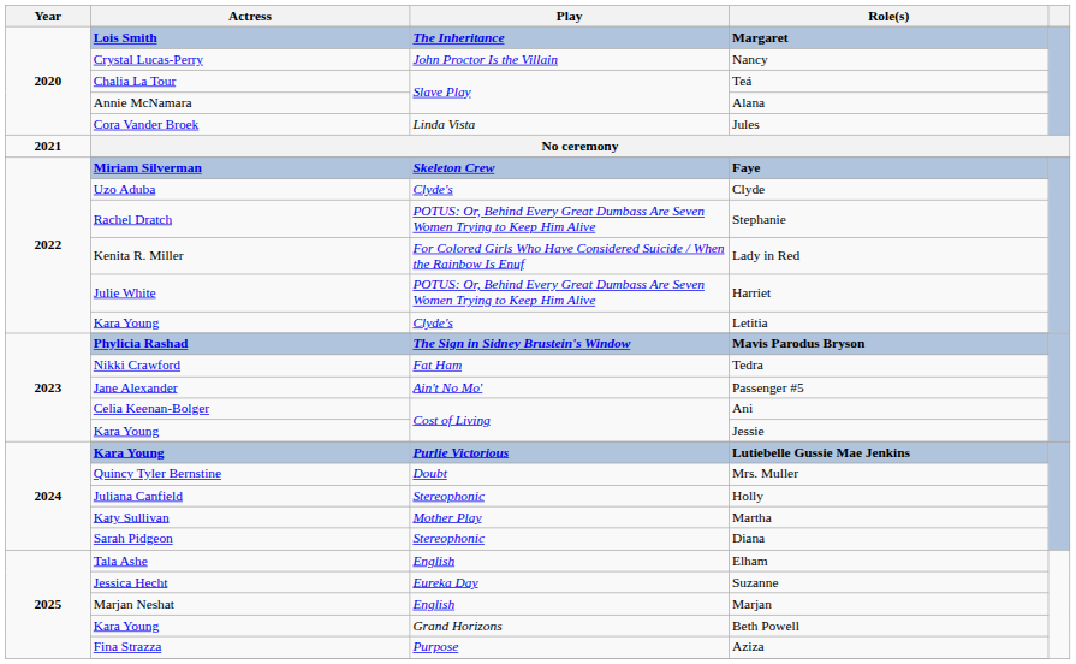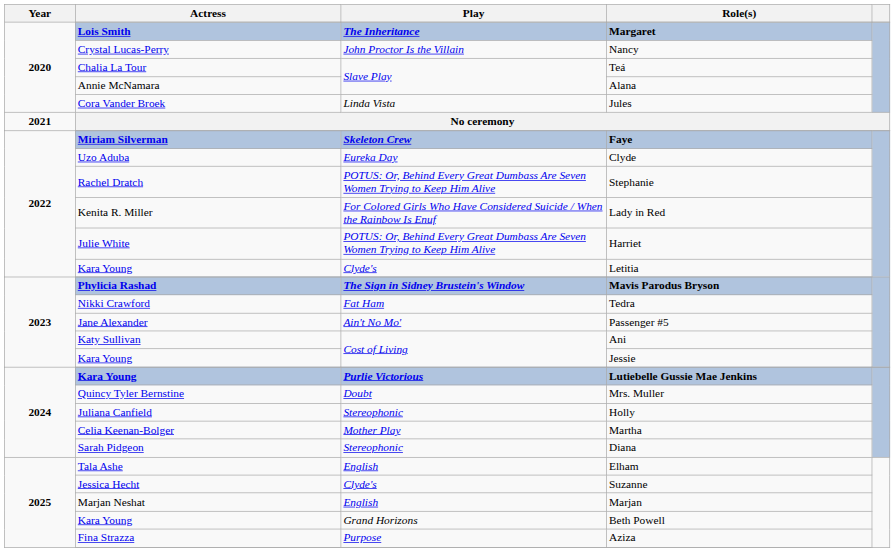 <table class="wikitable sortable">
 <tr>
 <th scope="col" style="width:8%;">Year</th>
 <th scope="col" style="width:30%;">Actress</th>
 <th scope="col" style="width:30%;">Play</th>
 <th scope="col" style="width:30%;">Role(s)</th>
 <th scope="col" style="width:2%;" class="unsortable"></th>
 </tr>
 <tr>
 <td rowspan="6" align="center"><strong>2020</strong> <br> </td>
 </tr>
 <tr style="background:#B0C4DE">
 <td><strong><a href='#'>Lois Smith</a></strong></td>
 <td><strong><em><a href='#'>The Inheritance</a></em></strong></td>
 <td><strong>Margaret</strong></td>
 <td rowspan="5" align="center"></td>
 </tr>
 <tr>
 <td><a href='#'>Crystal Lucas-Perry</a></td>
 <td><em><a href='#'>John Proctor Is the Villain</a></em></td>
 <td>Nancy</td>
 </tr>
 <tr>
 <td><a href='#'>Chalia La Tour</a></td>
 <td rowspan="2"><em><a href='#'>Slave Play</a></em></td>
 <td>Teá</td>
 </tr>
 <tr>
 <td>Annie McNamara</td>
 <td>Alana</td>
 </tr>
 <tr>
 <td><a href='#'>Cora Vander Broek</a></td>
 <td><em>Linda Vista</em></td>
 <td>Jules</td>
 </tr>
 <tr>
 <td align="center"><strong>2021</strong></td>
 <th colspan="4">No ceremony</th>
 </tr>
 <tr>
 <td rowspan="7" align="center"><strong>2022</strong> <br> </td>
 </tr>
 <tr style="background:#B0C4DE">
 <td><strong><a href='#'>Miriam Silverman</a></strong></td>
 <td><strong><em><a href='#'>Skeleton Crew</a></em></strong></td>
 <td><strong>Faye</strong></td>
 <td rowspan="7" align="center"></td>
 </tr>
 <tr>
 <td><a href='#'>Uzo Aduba</a></td>
-<td><em><a href='#'>Clyde's</a></em></td>
+<td><em><a href='#'>Eureka Day</a></em></td>
 <td>Clyde</td>
 </tr>
 <tr>
 <td><a href='#'>Rachel Dratch</a></td>
 <td><em><a href='#'>POTUS: Or, Behind Every Great Dumbass Are Seven Women Trying to Keep Him Alive</a></em></td>
 <td>Stephanie</td>
 </tr>
 <tr>
 <td>Kenita R. Miller</td>
 <td><em><a href='#'>For Colored Girls Who Have Considered Suicide / When the Rainbow Is Enuf</a></em></td>
 <td>Lady in Red</td>
 </tr>
 <tr>
 <td><a href='#'>Julie White</a></td>
 <td><em><a href='#'>POTUS: Or, Behind Every Great Dumbass Are Seven Women Trying to Keep Him Alive</a></em></td>
 <td>Harriet</td>
 </tr>
 <tr>
 <td><a href='#'>Kara Young</a></td>
 <td><em><a href='#'>Clyde's</a></em></td>
 <td>Letitia</td>
 </tr>
 <tr>
 <td rowspan="6" align="center"><strong>2023</strong> <br> </td>
 </tr>
 <tr style="background:#B0C4DE">
 <td><strong><a href='#'>Phylicia Rashad</a></strong></td>
 <td><strong><em><a href='#'>The Sign in Sidney Brustein's Window</a></em></strong></td>
 <td><strong>Mavis Parodus Bryson</strong></td>
 <td rowspan="5" align="center"></td>
 </tr>
 <tr>
 <td><a href='#'>Nikki Crawford</a></td>
 <td><em><a href='#'>Fat Ham</a></em></td>
 <td>Tedra</td>
 </tr>
 <tr>
 <td><a href='#'>Jane Alexander</a></td>
 <td><em><a href='#'>Ain't No Mo'</a></em></td>
 <td>Passenger #5</td>
 </tr>
 <tr>
-<td><a href='#'>Celia Keenan-Bolger</a></td>
+<td><a href='#'>Katy Sullivan</a></td>
 <td rowspan="2"><em><a href='#'>Cost of Living</a></em></td>
 <td>Ani</td>
 </tr>
 <tr>
 <td><a href='#'>Kara Young</a></td>
 <td>Jessie</td>
 </tr>
 <tr>
 <td rowspan="6" align="center"><strong>2024</strong> <br> </td>
 </tr>
 <tr style="background:#B0C4DE">
 <td><strong><a href='#'>Kara Young</a></strong></td>
 <td><strong><em><a href='#'>Purlie Victorious</a></em></strong></td>
 <td><strong>Lutiebelle Gussie Mae Jenkins</strong></td>
 <td rowspan="5" align="center"></td>
 </tr>
 <tr>
 <td><a href='#'>Quincy Tyler Bernstine</a></td>
 <td><em><a href='#'>Doubt</a></em></td>
 <td>Mrs. Muller</td>
 </tr>
 <tr>
 <td><a href='#'>Juliana Canfield</a></td>
 <td><em><a href='#'>Stereophonic</a></em></td>
 <td>Holly</td>
 </tr>
 <tr>
-<td><a href='#'>Katy Sullivan</a></td>
+<td><a href='#'>Celia Keenan-Bolger</a></td>
 <td><em><a href='#'>Mother Play</a></em></td>
 <td>Martha</td>
 </tr>
 <tr>
 <td><a href='#'>Sarah Pidgeon</a></td>
 <td><em><a href='#'>Stereophonic</a></em></td>
 <td>Diana</td>
 </tr>
 <tr>
 <td rowspan="6" align="center"><strong>2025</strong> <br> </td>
 <td><a href='#'>Tala Ashe</a></td>
 <td><em><a href='#'>English</a></em></td>
 <td>Elham</td>
 <td rowspan="6" align="center"></td>
 </tr>
 <tr>
 <td><a href='#'>Jessica Hecht</a></td>
-<td><em><a href='#'>Eureka Day</a></em></td>
+<td><em><a href='#'>Clyde's</a></em></td>
 <td>Suzanne</td>
 </tr>
 <tr>
 <td>Marjan Neshat</td>
 <td><em><a href='#'>English</a></em></td>
 <td>Marjan</td>
 </tr>
 <tr>
 <td><a href='#'>Kara Young</a></td>
 <td><em>Grand Horizons</em></td>
 <td>Beth Powell</td>
 </tr>
 <tr>
 <td><a href='#'>Fina Strazza</a></td>
 <td><em><a href='#'>Purpose</a></em></td>
 <td>Aziza</td>
 </tr>
 <tr>
 </tr>
 </table>
